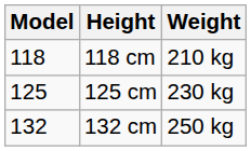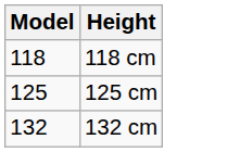 <table class="wikitable">
 <tr>
 <th>Model</th>
 <th>Height</th>
-<th>Weight</th>
 </tr>
 <tr>
 <td>118</td>
 <td>118 cm</td>
-<td>210 kg</td>
 </tr>
 <tr>
 <td>125</td>
 <td>125 cm</td>
-<td>230 kg</td>
 </tr>
 <tr>
 <td>132</td>
 <td>132 cm</td>
-<td>250 kg</td>
 </tr>
 </table>
